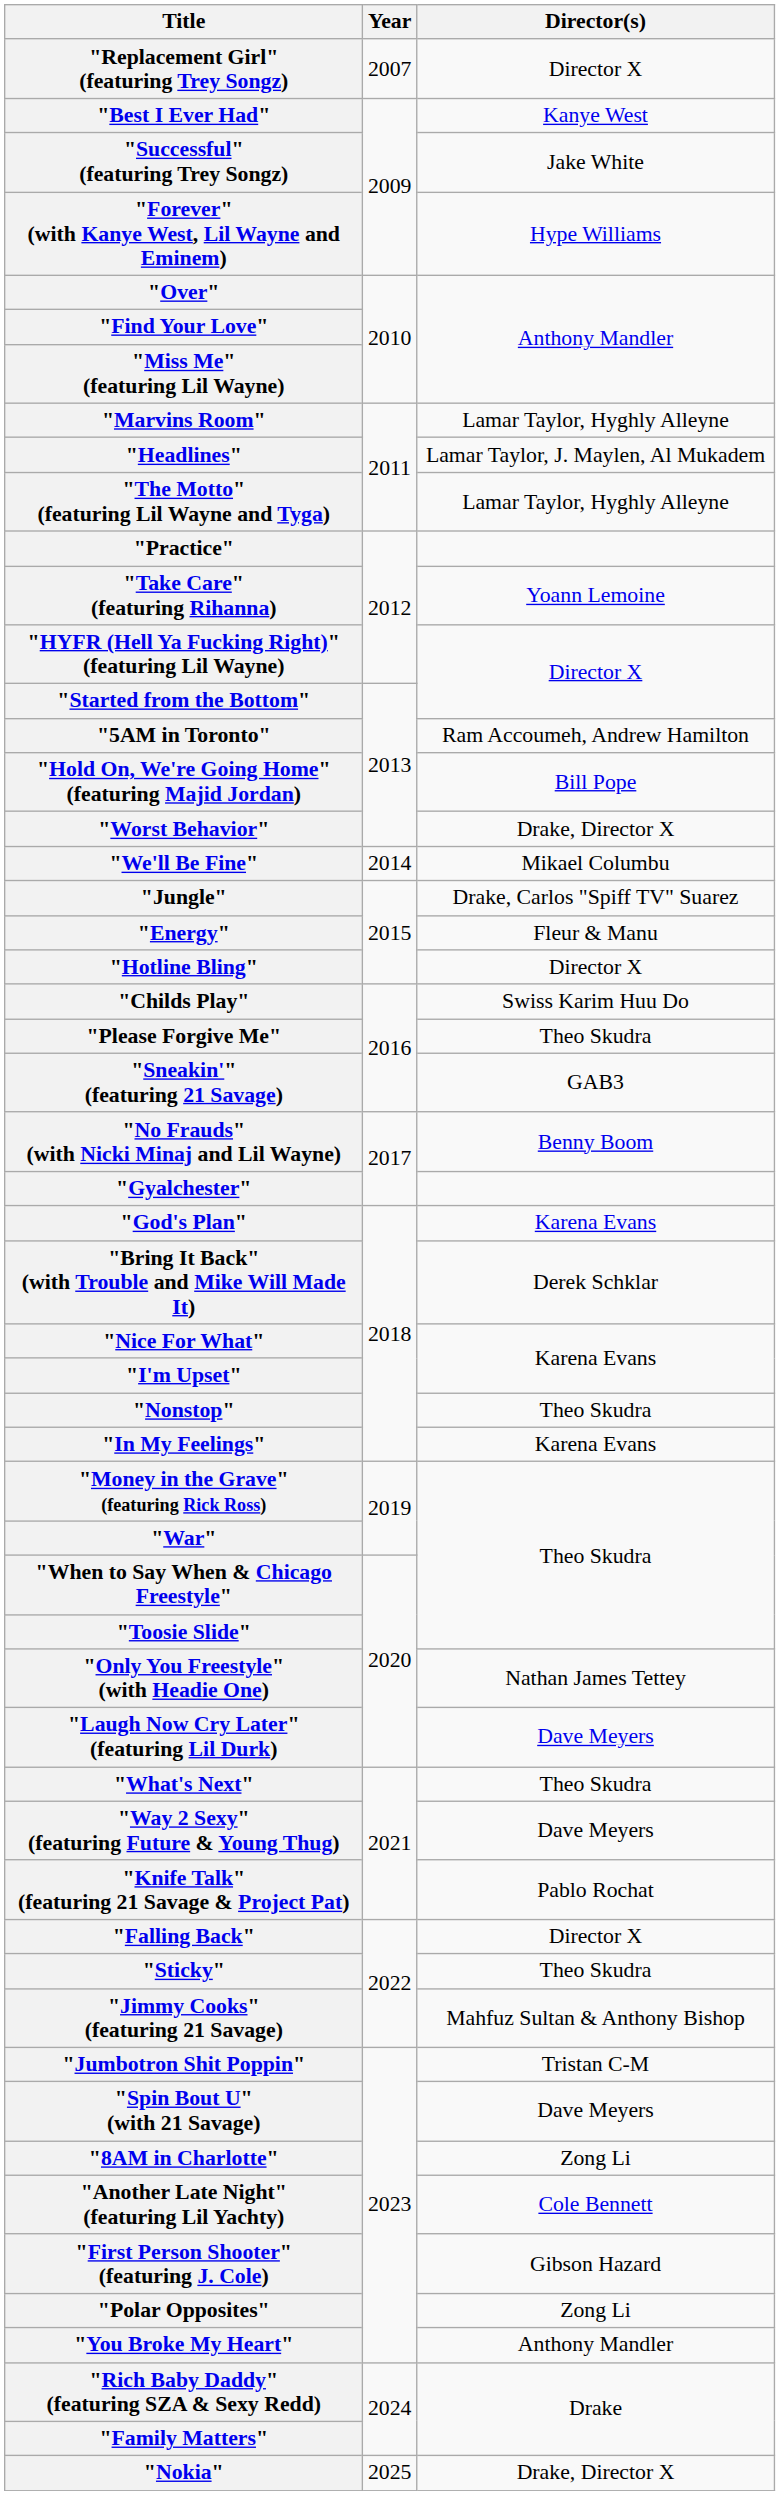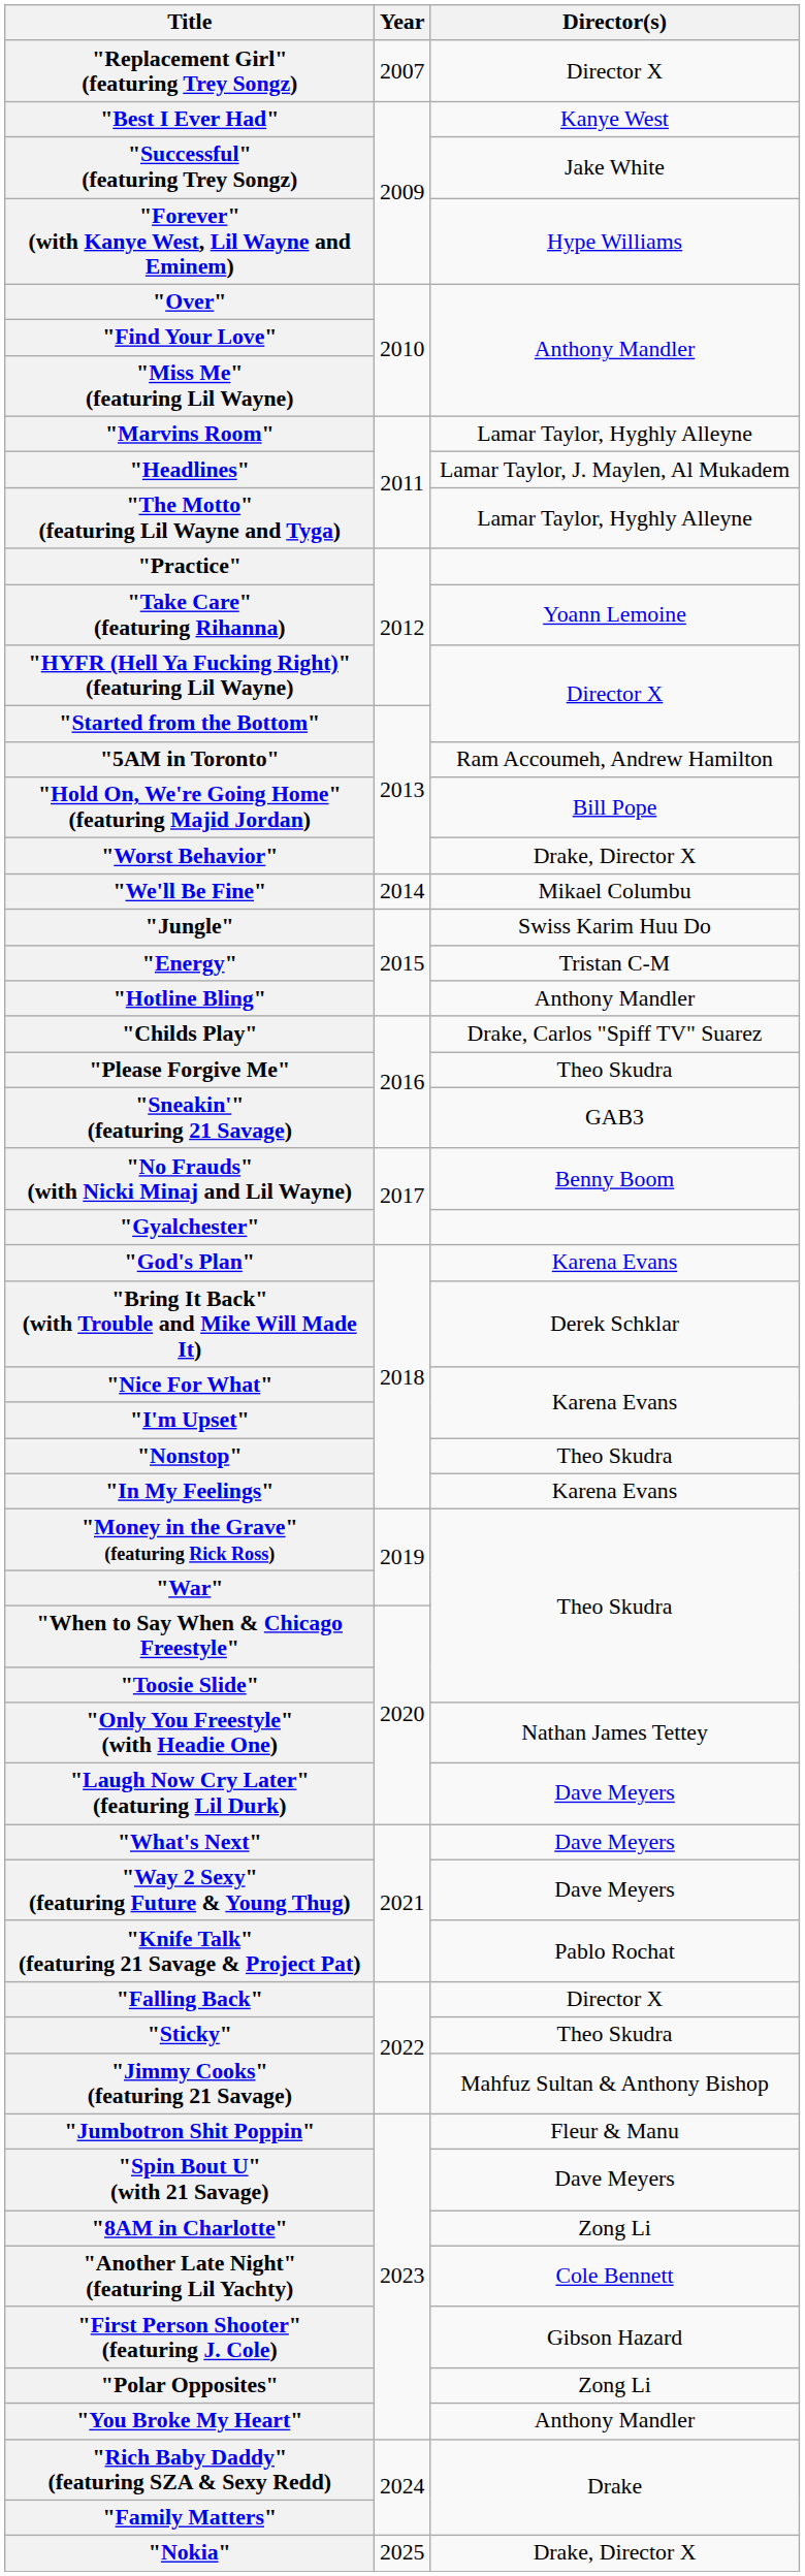 <table class="wikitable plainrowheaders" style="text-align:center;">
 <tr>
 <th scope="col" style="width:16em;">Title</th>
 <th scope="col">Year</th>
 <th scope="col" style="width:16em;">Director(s)</th>
 </tr>
 <tr>
 <th scope="row">"Replacement Girl"<br><span>(featuring <a href='#'>Trey Songz</a>)</span></th>
 <td>2007</td>
 <td>Director X</td>
 </tr>
 <tr>
 <th scope="row">"<a href='#'>Best I Ever Had</a>"</th>
 <td rowspan="3">2009</td>
 <td><a href='#'>Kanye West</a></td>
 </tr>
 <tr>
 <th scope="row">"<a href='#'>Successful</a>"<br><span>(featuring Trey Songz)</span></th>
 <td>Jake White</td>
 </tr>
 <tr>
 <th scope="row">"<a href='#'>Forever</a>"<br><span>(with <a href='#'>Kanye West</a>, <a href='#'>Lil Wayne</a> and <a href='#'>Eminem</a>)</span></th>
 <td><a href='#'>Hype Williams</a></td>
 </tr>
 <tr>
 <th scope="row">"<a href='#'>Over</a>"</th>
 <td rowspan="3">2010</td>
 <td rowspan="3"><a href='#'>Anthony Mandler</a></td>
 </tr>
 <tr>
 <th scope="row">"<a href='#'>Find Your Love</a>"</th>
 </tr>
 <tr>
 <th scope="row">"<a href='#'>Miss Me</a>"<br><span>(featuring Lil Wayne)</span></th>
 </tr>
 <tr>
 <th scope="row">"<a href='#'>Marvins Room</a>"</th>
 <td rowspan="3">2011</td>
 <td>Lamar Taylor, Hyghly Alleyne</td>
 </tr>
 <tr>
 <th scope="row">"<a href='#'>Headlines</a>"</th>
 <td>Lamar Taylor, J. Maylen, Al Mukadem</td>
 </tr>
 <tr>
 <th scope="row">"<a href='#'>The Motto</a>"<br><span>(featuring Lil Wayne and <a href='#'>Tyga</a>)</span></th>
 <td>Lamar Taylor, Hyghly Alleyne</td>
 </tr>
 <tr>
 <th scope="row">"Practice"</th>
 <td rowspan="3">2012</td>
 <td></td>
 </tr>
 <tr>
 <th scope="row">"<a href='#'>Take Care</a>"<br><span>(featuring <a href='#'>Rihanna</a>)</span></th>
 <td><a href='#'>Yoann Lemoine</a></td>
 </tr>
 <tr>
 <th scope="row">"<a href='#'>HYFR (Hell Ya Fucking Right)</a>"<br><span>(featuring Lil Wayne)</span></th>
 <td rowspan="2"><a href='#'>Director X</a></td>
 </tr>
 <tr>
 <th scope="row">"<a href='#'>Started from the Bottom</a>"</th>
 <td rowspan="4">2013</td>
 </tr>
 <tr>
 <th scope="row">"5AM in Toronto"</th>
 <td>Ram Accoumeh, Andrew Hamilton</td>
 </tr>
 <tr>
 <th scope="row">"<a href='#'>Hold On, We're Going Home</a>"<br><span>(featuring <a href='#'>Majid Jordan</a>)</span></th>
 <td><a href='#'>Bill Pope</a></td>
 </tr>
 <tr>
 <th scope="row">"<a href='#'>Worst Behavior</a>"</th>
 <td>Drake, Director X</td>
 </tr>
 <tr>
 <th scope="row">"<a href='#'>We'll Be Fine</a>"</th>
 <td>2014</td>
 <td>Mikael Columbu</td>
 </tr>
 <tr>
 <th scope="row">"Jungle"</th>
 <td rowspan="3">2015</td>
-<td>Drake, Carlos "Spiff TV" Suarez</td>
+<td>Swiss Karim Huu Do</td>
 </tr>
 <tr>
 <th scope="row">"<a href='#'>Energy</a>"</th>
-<td>Fleur & Manu</td>
+<td>Tristan C-M</td>
 </tr>
 <tr>
 <th scope="row">"<a href='#'>Hotline Bling</a>"</th>
-<td>Director X</td>
+<td>Anthony Mandler</td>
 </tr>
 <tr>
 <th scope="row">"Childs Play"</th>
 <td rowspan="3">2016</td>
-<td>Swiss Karim Huu Do</td>
+<td>Drake, Carlos "Spiff TV" Suarez</td>
 </tr>
 <tr>
 <th scope="row">"Please Forgive Me"</th>
 <td>Theo Skudra</td>
 </tr>
 <tr>
 <th scope="row">"<a href='#'>Sneakin'</a>"<br><span>(featuring <a href='#'>21 Savage</a>)</span></th>
 <td>GAB3</td>
 </tr>
 <tr>
 <th scope="row">"<a href='#'>No Frauds</a>"<br><span>(with <a href='#'>Nicki Minaj</a> and Lil Wayne)</span></th>
 <td rowspan="2">2017</td>
 <td><a href='#'>Benny Boom</a></td>
 </tr>
 <tr>
 <th scope="row">"<a href='#'>Gyalchester</a>"</th>
 <td></td>
 </tr>
 <tr>
 <th scope="row">"<a href='#'>God's Plan</a>"</th>
 <td rowspan="6">2018</td>
 <td><a href='#'>Karena Evans</a></td>
 </tr>
 <tr>
 <th scope="row">"Bring It Back"<br><span>(with <a href='#'>Trouble</a> and <a href='#'>Mike Will Made It</a>)</span></th>
 <td>Derek Schklar</td>
 </tr>
 <tr>
 <th scope="row">"<a href='#'>Nice For What</a>"</th>
 <td rowspan="2">Karena Evans</td>
 </tr>
 <tr>
 <th scope="row">"<a href='#'>I'm Upset</a>"</th>
 </tr>
 <tr>
 <th scope="row">"<a href='#'>Nonstop</a>"</th>
 <td>Theo Skudra</td>
 </tr>
 <tr>
 <th scope="row">"<a href='#'>In My Feelings</a>"</th>
 <td>Karena Evans</td>
 </tr>
 <tr>
 <th scope="row">"<a href='#'>Money in the Grave</a>"<br><small>(featuring <a href='#'>Rick Ross</a>)</small></th>
 <td rowspan="2">2019</td>
 <td rowspan="4">Theo Skudra</td>
 </tr>
 <tr>
 <th scope="row">"<a href='#'>War</a>"</th>
 </tr>
 <tr>
 <th scope="row">"When to Say When & <a href='#'>Chicago Freestyle</a>"</th>
 <td rowspan="4">2020</td>
 </tr>
 <tr>
 <th scope="row">"<a href='#'>Toosie Slide</a>"</th>
 </tr>
 <tr>
 <th scope="row">"<a href='#'>Only You Freestyle</a>"<br><span>(with <a href='#'>Headie One</a>)</span></th>
 <td>Nathan James Tettey</td>
 </tr>
 <tr>
 <th scope="row">"<a href='#'>Laugh Now Cry Later</a>"<br><span>(featuring <a href='#'>Lil Durk</a>)</span></th>
 <td><a href='#'>Dave Meyers</a></td>
 </tr>
 <tr>
 <th scope="row">"<a href='#'>What's Next</a>"</th>
 <td rowspan="3">2021</td>
-<td>Theo Skudra</td>
+<td><a href='#'>Dave Meyers</a></td>
 </tr>
 <tr>
 <th scope="row">"<a href='#'>Way 2 Sexy</a>"<br><span>(featuring <a href='#'>Future</a> & <a href='#'>Young Thug</a>)</span></th>
 <td>Dave Meyers</td>
 </tr>
 <tr>
 <th scope="row">"<a href='#'>Knife Talk</a>"<br><span>(featuring 21 Savage & <a href='#'>Project Pat</a>)</span></th>
 <td>Pablo Rochat</td>
 </tr>
 <tr>
 <th scope="row">"<a href='#'>Falling Back</a>"</th>
 <td rowspan="3">2022</td>
 <td rowspan="1">Director X</td>
 </tr>
 <tr>
 <th scope="row">"<a href='#'>Sticky</a>"</th>
 <td>Theo Skudra</td>
 </tr>
 <tr>
 <th scope="row">"<a href='#'>Jimmy Cooks</a>"<br><span>(featuring 21 Savage)</span></th>
 <td>Mahfuz Sultan & Anthony Bishop</td>
 </tr>
 <tr>
 <th scope="row">"<a href='#'>Jumbotron Shit Poppin</a>"</th>
 <td rowspan="7">2023</td>
-<td>Tristan C-M</td>
+<td>Fleur & Manu</td>
 </tr>
 <tr>
 <th scope="row">"<a href='#'>Spin Bout U</a>"<br><span>(with 21 Savage)</span></th>
 <td>Dave Meyers</td>
 </tr>
 <tr>
 <th scope="row">"<a href='#'>8AM in Charlotte</a>"</th>
 <td>Zong Li</td>
 </tr>
 <tr>
 <th scope="row">"Another Late Night"<br><span>(featuring Lil Yachty)</span></th>
 <td><a href='#'>Cole Bennett</a></td>
 </tr>
 <tr>
 <th scope="row">"<a href='#'>First Person Shooter</a>"<br><span>(featuring <a href='#'>J. Cole</a>)</span></th>
 <td>Gibson Hazard</td>
 </tr>
 <tr>
 <th scope="row">"Polar Opposites"</th>
 <td>Zong Li</td>
 </tr>
 <tr>
 <th scope="row">"<a href='#'>You Broke My Heart</a>"</th>
 <td>Anthony Mandler</td>
 </tr>
 <tr>
 <th scope="row">"<a href='#'>Rich Baby Daddy</a>"<br><span>(featuring SZA & Sexy Redd)</span></th>
 <td rowspan="2">2024</td>
 <td rowspan="2">Drake</td>
 </tr>
 <tr>
 <th scope="row">"<a href='#'>Family Matters</a>"</th>
 </tr>
 <tr>
 <th scope="row">"<a href='#'>Nokia</a>"</th>
 <td>2025</td>
 <td>Drake, Director X</td>
 </tr>
 </table>
